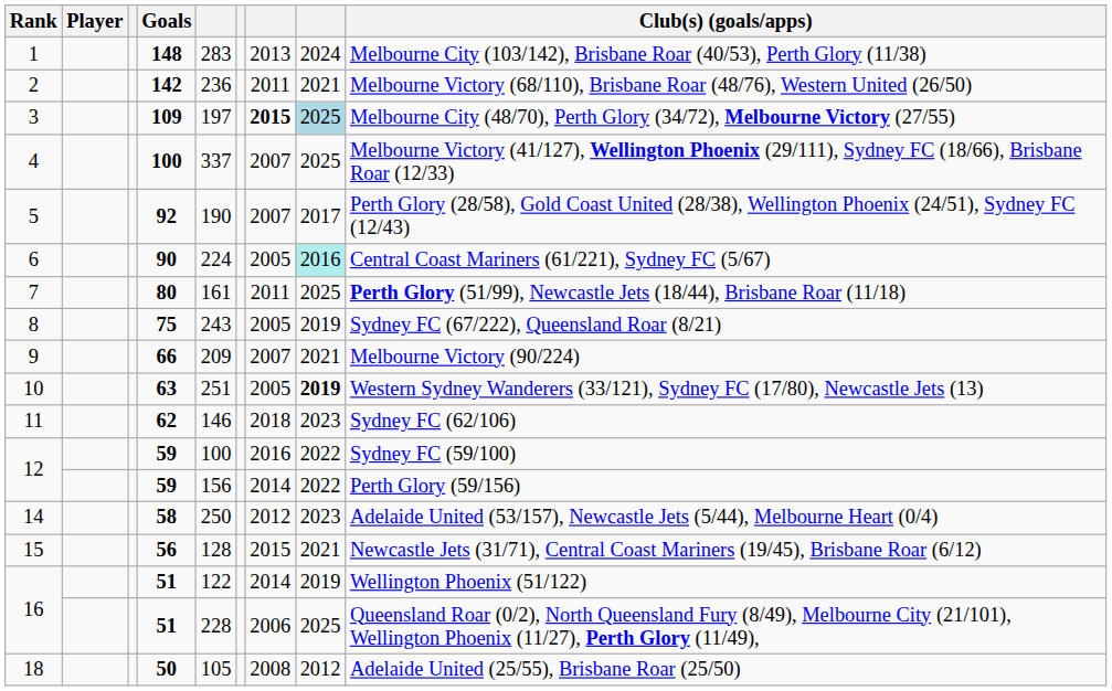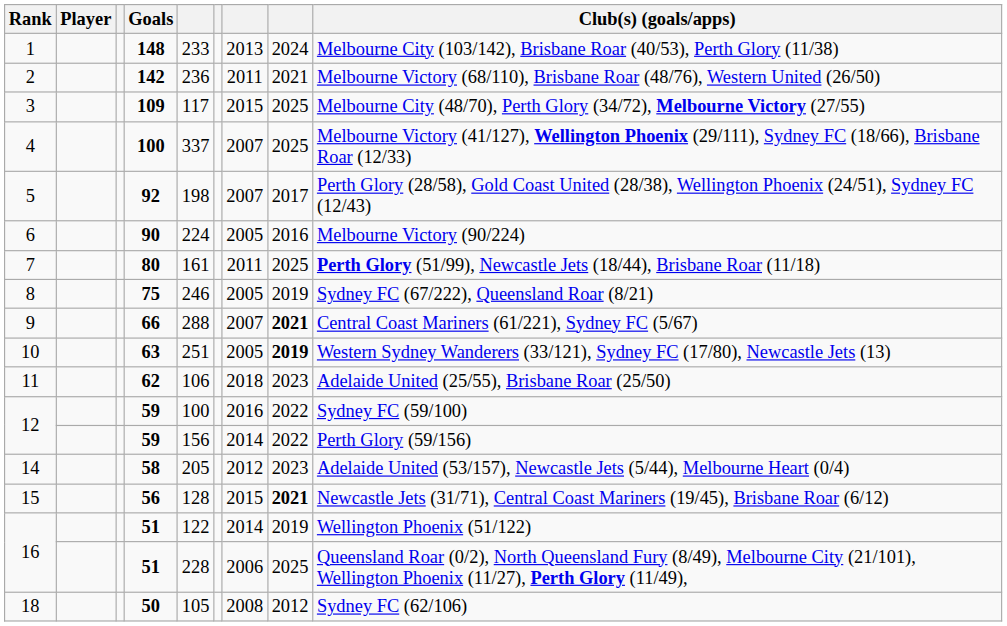 <table class="wikitable sortable" style="text-align:center">
 <tr>
 <th scope="col">Rank</th>
 <th scope="col">Player</th>
 <th scope="col"></th>
 <th scope="col">Goals</th>
 <th scope="col"></th>
 <th scope="col"></th>
 <th scope="col"></th>
 <th scope="col"></th>
 <th class="unsortable">Club(s) (goals/apps)</th>
 </tr>
 <tr valign="top">
 <td>1</td>
 <td align="left"><em></em></td>
 <td></td>
 <td><strong>148</strong></td>
-<td>283</td>
+<td>233</td>
 <td></td>
 <td>2013</td>
 <td>2024</td>
 <td style="text-align:left"><a href='#'>Melbourne City</a> (103/142), <a href='#'>Brisbane Roar</a> (40/53), <a href='#'>Perth Glory</a> (11/38)</td>
 </tr>
 <tr>
 <td>2</td>
 <td align="left"></td>
 <td></td>
 <td><strong>142</strong></td>
 <td>236</td>
 <td></td>
 <td>2011</td>
 <td>2021</td>
 <td style="text-align:left"><a href='#'>Melbourne Victory</a> (68/110), <a href='#'>Brisbane Roar</a> (48/76), <a href='#'>Western United</a> (26/50)</td>
 </tr>
 <tr>
 <td>3</td>
 <td align="left"><strong></strong></td>
 <td></td>
 <td><strong>109</strong></td>
-<td>197</td>
+<td>117</td>
 <td></td>
-<td><strong>2015</strong></td>
-<td style="background: lightblue;">2025</td>
+<td>2015</td>
+<td>2025</td>
 <td style="text-align:left"><a href='#'>Melbourne City</a> (48/70), <a href='#'>Perth Glory</a> (34/72), <strong><a href='#'>Melbourne Victory</a></strong> (27/55)</td>
 </tr>
 <tr>
 <td>4</td>
 <td align="left"><strong></strong></td>
 <td></td>
 <td><strong>100</strong></td>
 <td>337</td>
 <td></td>
 <td>2007</td>
 <td>2025</td>
 <td style="text-align:left"><a href='#'>Melbourne Victory</a> (41/127), <strong><a href='#'>Wellington Phoenix</a></strong> (29/111), <a href='#'>Sydney FC</a> (18/66), <a href='#'>Brisbane Roar</a> (12/33)</td>
 </tr>
 <tr>
 <td>5</td>
 <td align="left"></td>
 <td></td>
 <td><strong>92</strong></td>
-<td>190</td>
+<td>198</td>
 <td></td>
 <td>2007</td>
 <td>2017</td>
 <td style="text-align:left"><a href='#'>Perth Glory</a> (28/58), <a href='#'>Gold Coast United</a> (28/38), <a href='#'>Wellington Phoenix</a> (24/51), <a href='#'>Sydney FC</a> (12/43)</td>
 </tr>
 <tr>
 <td>6</td>
 <td align="left"></td>
 <td></td>
 <td><strong>90</strong></td>
 <td>224</td>
 <td></td>
 <td>2005</td>
-<td style="background: paleturquoise;">2016</td>
-<td style="text-align:left"><a href='#'>Central Coast Mariners</a> (61/221), <a href='#'>Sydney FC</a> (5/67)</td>
+<td>2016</td>
+<td style="text-align:left"><a href='#'>Melbourne Victory</a> (90/224)</td>
 </tr>
 <tr>
 <td>7</td>
 <td align="left"><strong></strong></td>
 <td></td>
 <td><strong>80</strong></td>
 <td>161</td>
 <td></td>
 <td>2011</td>
 <td>2025</td>
 <td style="text-align:left"><strong><a href='#'>Perth Glory</a></strong> (51/99), <a href='#'>Newcastle Jets</a> (18/44), <a href='#'>Brisbane Roar</a> (11/18)</td>
 </tr>
 <tr>
 <td>8</td>
 <td align="left"></td>
 <td></td>
 <td><strong>75</strong></td>
-<td>243</td>
+<td>246</td>
 <td></td>
 <td>2005</td>
 <td>2019</td>
 <td style="text-align:left"><a href='#'>Sydney FC</a> (67/222), <a href='#'>Queensland Roar</a> (8/21)</td>
 </tr>
 <tr>
 <td>9</td>
 <td align="left"></td>
 <td></td>
 <td><strong>66</strong></td>
-<td>209</td>
+<td>288</td>
 <td></td>
 <td>2007</td>
-<td>2021</td>
-<td style="text-align:left"><a href='#'>Melbourne Victory</a> (90/224)</td>
+<td><strong>2021</strong></td>
+<td style="text-align:left"><a href='#'>Central Coast Mariners</a> (61/221), <a href='#'>Sydney FC</a> (5/67)</td>
 </tr>
 <tr>
 <td>10</td>
 <td align="left"></td>
 <td></td>
 <td><strong>63</strong></td>
 <td>251</td>
 <td></td>
 <td>2005</td>
 <td><strong>2019</strong></td>
 <td style="text-align:left"><a href='#'>Western Sydney Wanderers</a> (33/121), <a href='#'>Sydney FC</a> (17/80), <a href='#'>Newcastle Jets</a> (13)</td>
 </tr>
 <tr>
 <td>11</td>
 <td align="left"></td>
 <td></td>
 <td><strong>62</strong></td>
-<td>146</td>
+<td>106</td>
 <td></td>
 <td>2018</td>
 <td>2023</td>
-<td style="text-align:left"><a href='#'>Sydney FC</a> (62/106)</td>
+<td style="text-align:left"><a href='#'>Adelaide United</a> (25/55), <a href='#'>Brisbane Roar</a> (25/50)</td>
 </tr>
 <tr>
 <td rowspan="2">12</td>
 <td align="left"></td>
 <td></td>
 <td><strong>59</strong></td>
 <td>100</td>
 <td></td>
 <td>2016</td>
 <td>2022</td>
 <td style="text-align:left"><a href='#'>Sydney FC</a> (59/100)</td>
 </tr>
 <tr>
 <td align="left"></td>
 <td></td>
 <td><strong>59</strong></td>
 <td>156</td>
 <td></td>
 <td>2014</td>
 <td>2022</td>
 <td style="text-align:left"><a href='#'>Perth Glory</a> (59/156)</td>
 </tr>
 <tr>
 <td>14</td>
 <td align="left"><em></em></td>
 <td></td>
 <td><strong>58</strong></td>
-<td>250</td>
+<td>205</td>
 <td></td>
 <td>2012</td>
 <td>2023</td>
 <td style="text-align:left"><a href='#'>Adelaide United</a> (53/157), <a href='#'>Newcastle Jets</a> (5/44), <a href='#'>Melbourne Heart</a> (0/4)</td>
 </tr>
 <tr>
 <td>15</td>
 <td align="left"></td>
 <td></td>
 <td><strong>56</strong></td>
 <td>128</td>
 <td></td>
 <td>2015</td>
-<td>2021</td>
+<td><strong>2021</strong></td>
 <td style="text-align:left"><a href='#'>Newcastle Jets</a> (31/71), <a href='#'>Central Coast Mariners</a> (19/45), <a href='#'>Brisbane Roar</a> (6/12)</td>
 </tr>
 <tr>
 <td rowspan="2">16</td>
 <td align="left"><em></em></td>
 <td></td>
 <td><strong>51</strong></td>
 <td>122</td>
 <td></td>
 <td>2014</td>
 <td>2019</td>
 <td style="text-align:left"><a href='#'>Wellington Phoenix</a> (51/122)</td>
 </tr>
 <tr>
 <td align="left"><strong></strong></td>
 <td></td>
 <td><strong>51</strong></td>
 <td>228</td>
 <td></td>
 <td>2006</td>
 <td>2025</td>
 <td style="text-align:left"><a href='#'>Queensland Roar</a> (0/2), <a href='#'>North Queensland Fury</a> (8/49), <a href='#'>Melbourne City</a> (21/101), <a href='#'>Wellington Phoenix</a> (11/27), <strong><a href='#'>Perth Glory</a></strong> (11/49),</td>
 </tr>
 <tr>
 <td>18</td>
 <td align="left"></td>
 <td></td>
 <td><strong>50</strong></td>
 <td>105</td>
 <td></td>
 <td>2008</td>
 <td>2012</td>
-<td style="text-align:left"><a href='#'>Adelaide United</a> (25/55), <a href='#'>Brisbane Roar</a> (25/50)</td>
+<td style="text-align:left"><a href='#'>Sydney FC</a> (62/106)</td>
 </tr>
 </table>
